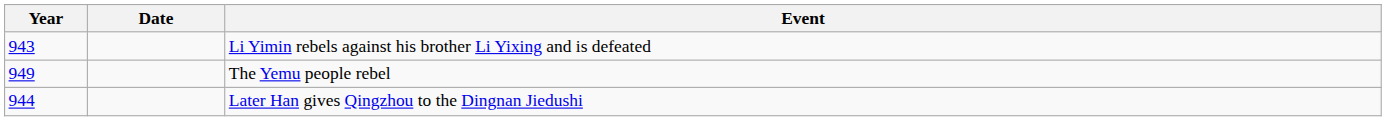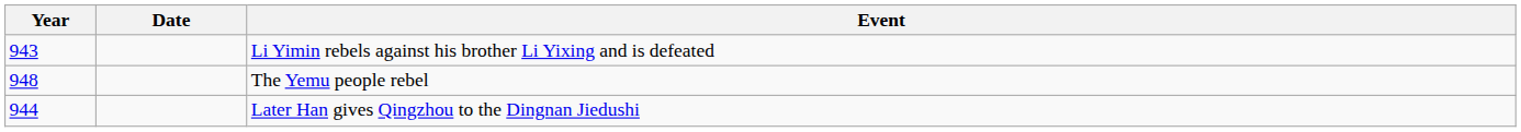 <table class="wikitable" width="100%">
 <tr>
 <th style="width:6%">Year</th>
 <th style="width:10%">Date</th>
 <th>Event</th>
 </tr>
 <tr>
 <td><a href='#'>943</a></td>
 <td></td>
 <td><a href='#'>Li Yimin</a> rebels against his brother <a href='#'>Li Yixing</a> and is defeated</td>
 </tr>
 <tr>
-<td><a href='#'>949</a></td>
+<td><a href='#'>948</a></td>
 <td></td>
 <td>The <a href='#'>Yemu</a> people rebel</td>
 </tr>
 <tr>
 <td><a href='#'>944</a></td>
 <td></td>
 <td><a href='#'>Later Han</a> gives <a href='#'>Qingzhou</a> to the <a href='#'>Dingnan Jiedushi</a></td>
 </tr>
 </table>
